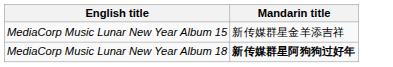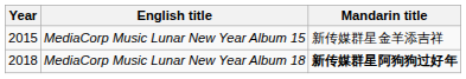 <table class="wikitable sortable">
 <tr>
+<th>Year</th>
 <th>English title</th>
 <th>Mandarin title</th>
 </tr>
 <tr>
+<td>2015</td>
 <td><em>MediaCorp Music Lunar New Year Album 15</em></td>
 <td>新传媒群星金羊添吉祥</td>
 </tr>
 <tr>
+<td>2018</td>
 <td><em>MediaCorp Music Lunar New Year Album 18</em></td>
 <td><strong>新传媒群星阿狗狗过好年</strong></td>
 </tr>
 </table>
